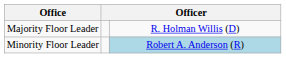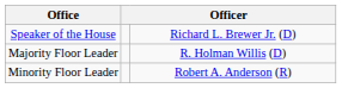 <table class="wikitable" style="text-align:center">
 <tr>
 <th width="35%">Office</th>
 <th colspan=2 width="65%">Officer</th>
+</tr>
+<tr>
+<td><a href='#'>Speaker of the House</a></td>
+<td></td>
+<td><a href='#'>Richard L. Brewer Jr.</a> (<a href='#'>D</a>)</td>
 </tr>
 <tr>
 <td>Majority Floor Leader</td>
 <td></td>
 <td><a href='#'>R. Holman Willis</a> (<a href='#'>D</a>)</td>
 </tr>
 <tr>
 <td>Minority Floor Leader</td>
 <td></td>
-<td style="background: lightblue;"><a href='#'>Robert A. Anderson</a> (<a href='#'>R</a>)</td>
+<td><a href='#'>Robert A. Anderson</a> (<a href='#'>R</a>)</td>
 </tr>
 </table>
